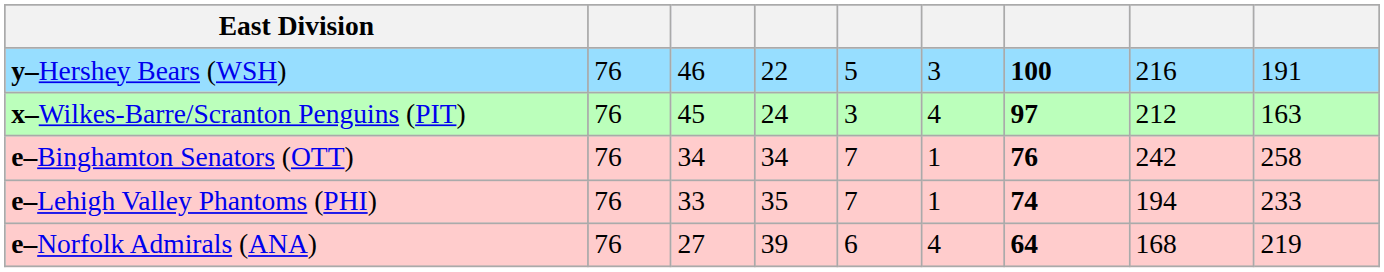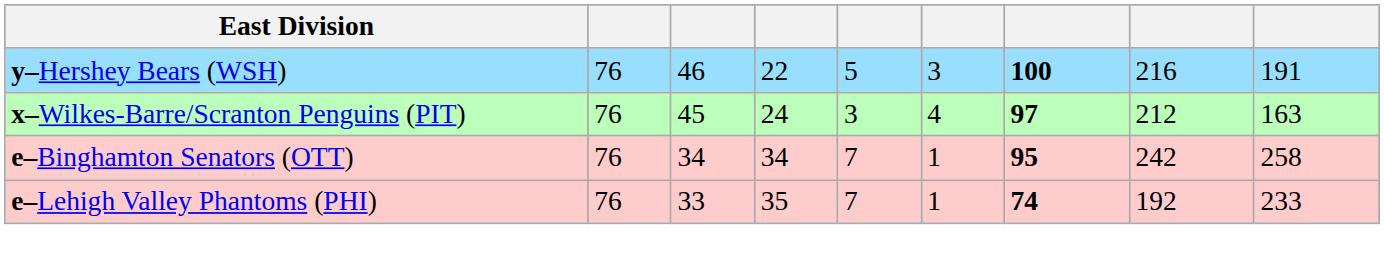 <table class="wikitable" style="width:50em">
 <tr style="background-color:#DDDDFF">
 <th width="35%">East Division</th>
 <th width="5%"></th>
 <th width="5%"></th>
 <th width="5%"></th>
 <th width="5%"></th>
 <th width="5%"></th>
 <th width="7.5%"></th>
 <th width="7.5%"></th>
 <th width="7.5%"></th>
 </tr>
 <tr style="background-color:#97DEFF">
 <td><strong>y–</strong><a href='#'>Hershey Bears</a> (<a href='#'>WSH</a>)</td>
 <td>76</td>
 <td>46</td>
 <td>22</td>
 <td>5</td>
 <td>3</td>
 <td><strong>100</strong></td>
 <td>216</td>
 <td>191</td>
 </tr>
 <tr style="background-color:#bbffbb">
 <td><strong>x–</strong><a href='#'>Wilkes-Barre/Scranton Penguins</a> (<a href='#'>PIT</a>)</td>
 <td>76</td>
 <td>45</td>
 <td>24</td>
 <td>3</td>
 <td>4</td>
 <td><strong>97</strong></td>
 <td>212</td>
 <td>163</td>
 </tr>
 <tr style="background-color:#ffcccc">
 <td><strong>e–</strong><a href='#'>Binghamton Senators</a> (<a href='#'>OTT</a>)</td>
 <td>76</td>
 <td>34</td>
 <td>34</td>
 <td>7</td>
 <td>1</td>
-<td><strong>76</strong></td>
+<td><strong>95</strong></td>
 <td>242</td>
 <td>258</td>
 </tr>
 <tr style="background-color:#ffcccc">
 <td><strong>e–</strong><a href='#'>Lehigh Valley Phantoms</a> (<a href='#'>PHI</a>)</td>
 <td>76</td>
 <td>33</td>
 <td>35</td>
 <td>7</td>
 <td>1</td>
 <td><strong>74</strong></td>
-<td>194</td>
+<td>192</td>
 <td>233</td>
 </tr>
-<tr style="background-color:#ffcccc">
-<td><strong>e–</strong><a href='#'>Norfolk Admirals</a> (<a href='#'>ANA</a>)</td>
-<td>76</td>
-<td>27</td>
-<td>39</td>
-<td>6</td>
-<td>4</td>
-<td><strong>64</strong></td>
-<td>168</td>
-<td>219</td>
-</tr>
 </table>
